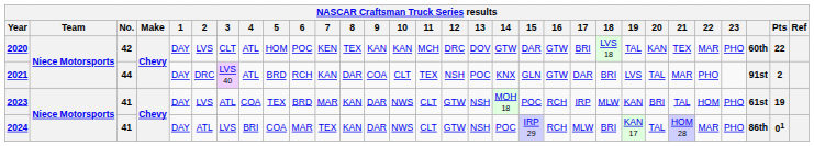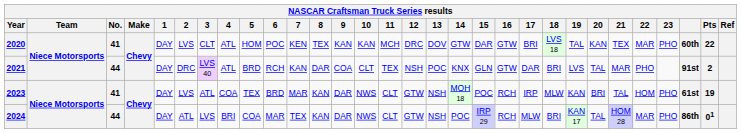 <table class="wikitable" style="text-align:center; font-size:75%">
 <tr>
 <th colspan=30><a href='#'>NASCAR Craftsman Truck Series</a> results</th>
 </tr>
 <tr>
 <th>Year</th>
 <th>Team</th>
 <th>No.</th>
 <th>Make</th>
 <th>1</th>
 <th>2</th>
 <th>3</th>
 <th>4</th>
 <th>5</th>
 <th>6</th>
 <th>7</th>
 <th>8</th>
 <th>9</th>
 <th>10</th>
 <th>11</th>
 <th>12</th>
 <th>13</th>
 <th>14</th>
 <th>15</th>
 <th>16</th>
 <th>17</th>
 <th>18</th>
 <th>19</th>
 <th>20</th>
 <th>21</th>
 <th>22</th>
 <th>23</th>
 <th></th>
 <th>Pts</th>
 <th>Ref</th>
 </tr>
 <tr>
 <th><a href='#'>2020</a></th>
 <th rowspan=2 nowrap><a href='#'>Niece Motorsports</a></th>
-<th>42</th>
+<th>41</th>
 <th rowspan=2><a href='#'>Chevy</a></th>
 <td><a href='#'>DAY</a></td>
 <td><a href='#'>LVS</a></td>
 <td><a href='#'>CLT</a></td>
 <td><a href='#'>ATL</a></td>
 <td><a href='#'>HOM</a></td>
 <td><a href='#'>POC</a></td>
 <td><a href='#'>KEN</a></td>
 <td><a href='#'>TEX</a></td>
 <td><a href='#'>KAN</a></td>
 <td><a href='#'>KAN</a></td>
 <td><a href='#'>MCH</a></td>
 <td><a href='#'>DRC</a></td>
 <td><a href='#'>DOV</a></td>
 <td><a href='#'>GTW</a></td>
 <td><a href='#'>DAR</a></td>
 <td><a href='#'>GTW</a></td>
 <td><a href='#'>BRI</a></td>
 <td style="background:#DFFFDF;"><a href='#'>LVS</a><br><small>18</small></td>
 <td><a href='#'>TAL</a></td>
 <td><a href='#'>KAN</a></td>
 <td><a href='#'>TEX</a></td>
 <td><a href='#'>MAR</a></td>
 <td><a href='#'>PHO</a></td>
 <th>60th</th>
 <th>22</th>
 <th></th>
 </tr>
 <tr>
 <th><a href='#'>2021</a></th>
 <th>44</th>
 <td><a href='#'>DAY</a></td>
 <td><a href='#'>DRC</a></td>
 <td style="background:#EFCFFF;"><a href='#'>LVS</a><br><small>40</small></td>
 <td><a href='#'>ATL</a></td>
 <td><a href='#'>BRD</a></td>
 <td><a href='#'>RCH</a></td>
 <td><a href='#'>KAN</a></td>
 <td><a href='#'>DAR</a></td>
 <td><a href='#'>COA</a></td>
 <td><a href='#'>CLT</a></td>
 <td><a href='#'>TEX</a></td>
 <td><a href='#'>NSH</a></td>
 <td><a href='#'>POC</a></td>
 <td><a href='#'>KNX</a></td>
 <td><a href='#'>GLN</a></td>
 <td><a href='#'>GTW</a></td>
 <td><a href='#'>DAR</a></td>
 <td><a href='#'>BRI</a></td>
 <td><a href='#'>LVS</a></td>
 <td><a href='#'>TAL</a></td>
 <td><a href='#'>MAR</a></td>
 <td><a href='#'>PHO</a></td>
 <td></td>
 <th>91st</th>
 <th>2</th>
 <th></th>
 </tr>
 <tr>
 <th><a href='#'>2023</a></th>
 <th rowspan=2 nowrap><a href='#'>Niece Motorsports</a></th>
 <th>41</th>
 <th rowspan=2><a href='#'>Chevy</a></th>
 <td><a href='#'>DAY</a></td>
 <td><a href='#'>LVS</a></td>
 <td><a href='#'>ATL</a></td>
 <td><a href='#'>COA</a></td>
 <td><a href='#'>TEX</a></td>
 <td><a href='#'>BRD</a></td>
 <td><a href='#'>MAR</a></td>
 <td><a href='#'>KAN</a></td>
 <td><a href='#'>DAR</a></td>
 <td><a href='#'>NWS</a></td>
 <td><a href='#'>CLT</a></td>
 <td><a href='#'>GTW</a></td>
 <td><a href='#'>NSH</a></td>
 <td style="background:#DFFFDF;"><a href='#'>MOH</a><br><small>18</small></td>
 <td><a href='#'>POC</a></td>
 <td><a href='#'>RCH</a></td>
 <td><a href='#'>IRP</a></td>
 <td><a href='#'>MLW</a></td>
 <td><a href='#'>KAN</a></td>
 <td><a href='#'>BRI</a></td>
 <td><a href='#'>TAL</a></td>
 <td><a href='#'>HOM</a></td>
 <td><a href='#'>PHO</a></td>
 <th>61st</th>
 <th>19</th>
 <th></th>
 </tr>
 <tr>
 <th><a href='#'>2024</a></th>
-<th>41</th>
+<th>44</th>
 <td><a href='#'>DAY</a></td>
 <td><a href='#'>ATL</a></td>
 <td><a href='#'>LVS</a></td>
 <td><a href='#'>BRI</a></td>
 <td><a href='#'>COA</a></td>
 <td><a href='#'>MAR</a></td>
 <td><a href='#'>TEX</a></td>
 <td><a href='#'>KAN</a></td>
 <td><a href='#'>DAR</a></td>
 <td><a href='#'>NWS</a></td>
 <td><a href='#'>CLT</a></td>
 <td><a href='#'>GTW</a></td>
 <td><a href='#'>NSH</a></td>
 <td><a href='#'>POC</a></td>
 <td style="background:#CFCFFF;"><a href='#'>IRP</a><br><small>29</small></td>
 <td><a href='#'>RCH</a></td>
 <td><a href='#'>MLW</a></td>
 <td><a href='#'>BRI</a></td>
 <td style="background:#DFFFDF;"><a href='#'>KAN</a><br><small>17</small></td>
 <td><a href='#'>TAL</a></td>
 <td style="background:#CFCFFF;"><a href='#'>HOM</a><br><small>28</small></td>
 <td><a href='#'>MAR</a></td>
 <td><a href='#'>PHO</a></td>
 <th>86th</th>
 <th>0<sup>1</sup></th>
 <th></th>
 </tr>
 </table>
